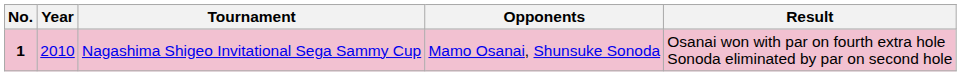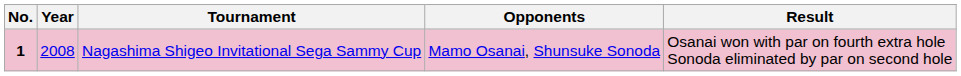 <table class="wikitable" style="font-size:95%;">
 <tr>
 <th>No.</th>
 <th>Year</th>
 <th>Tournament</th>
 <th>Opponents</th>
 <th>Result</th>
 </tr>
 <tr style="background:#F2C1D1;">
 <td align=center><strong>1</strong></td>
-<td><a href='#'>2010</a></td>
+<td><a href='#'>2008</a></td>
 <td><a href='#'>Nagashima Shigeo Invitational Sega Sammy Cup</a></td>
 <td> <a href='#'>Mamo Osanai</a>,  <a href='#'>Shunsuke Sonoda</a></td>
 <td>Osanai won with par on fourth extra hole<br>Sonoda eliminated by par on second hole</td>
 </tr>
 </table>
